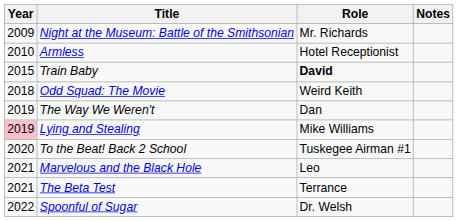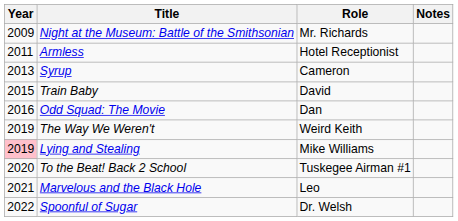 <table class="wikitable sortable">
 <tr>
 <th>Year</th>
 <th>Title</th>
 <th>Role</th>
 <th>Notes</th>
 </tr>
 <tr>
 <td>2009</td>
 <td><em><a href='#'>Night at the Museum: Battle of the Smithsonian</a></em></td>
 <td>Mr. Richards</td>
 <td></td>
 </tr>
 <tr>
-<td>2010</td>
+<td>2011</td>
 <td><em><a href='#'>Armless</a></em></td>
 <td>Hotel Receptionist</td>
 <td></td>
 </tr>
 <tr>
-<td>2015</td>
-<td><em>Train Baby</em></td>
-<td><strong>David</strong></td>
+<td>2013</td>
+<td><a href='#'><em>Syrup</em></a></td>
+<td>Cameron</td>
 <td></td>
 </tr>
 <tr>
-<td>2018</td>
+<td>2015</td>
+<td><em>Train Baby</em></td>
+<td>David</td>
+<td></td>
+</tr>
+<tr>
+<td>2016</td>
 <td><em><a href='#'>Odd Squad: The Movie</a></em></td>
-<td>Weird Keith</td>
+<td>Dan</td>
 <td></td>
 </tr>
 <tr>
 <td>2019</td>
 <td><em>The Way We Weren't</em></td>
-<td>Dan</td>
+<td>Weird Keith</td>
 <td></td>
 </tr>
 <tr>
 <td style="background: pink;">2019</td>
 <td><em><a href='#'>Lying and Stealing</a></em></td>
 <td>Mike Williams</td>
 <td></td>
 </tr>
 <tr>
 <td>2020</td>
 <td><em>To the Beat! Back 2 School</em></td>
 <td>Tuskegee Airman #1</td>
 <td></td>
 </tr>
 <tr>
 <td>2021</td>
 <td><em><a href='#'>Marvelous and the Black Hole</a></em></td>
 <td>Leo</td>
 <td></td>
 </tr>
 <tr>
-<td>2021</td>
-<td><em><a href='#'>The Beta Test</a></em></td>
-<td>Terrance</td>
-<td></td>
-</tr>
-<tr>
 <td>2022</td>
 <td><em><a href='#'>Spoonful of Sugar</a></em></td>
 <td>Dr. Welsh</td>
 <td></td>
 </tr>
 </table>
